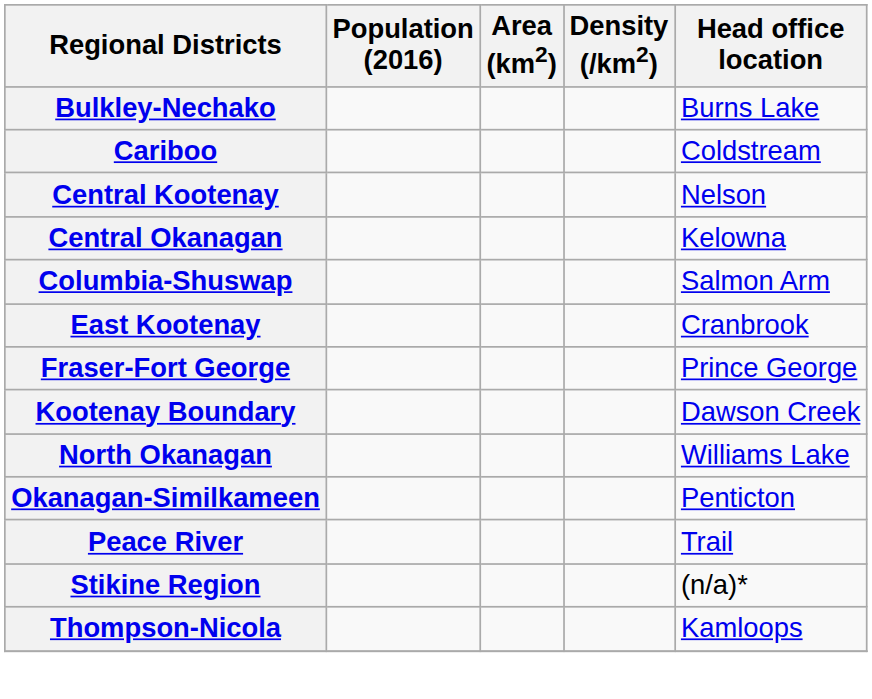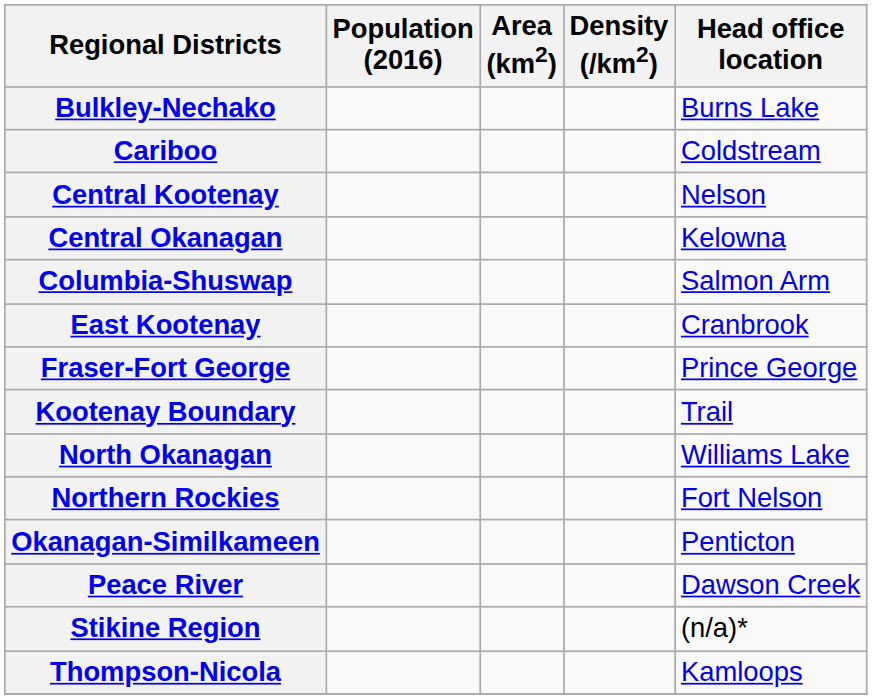 <table class="wikitable sortable">
 <tr>
 <th>Regional Districts</th>
 <th>Population<br>(2016)</th>
 <th>Area<br>(km<sup>2</sup>)</th>
 <th>Density<br>(/km<sup>2</sup>)<br></th>
 <th>Head office<br>location</th>
 </tr>
 <tr>
 <th><a href='#'>Bulkley-Nechako</a></th>
 <td></td>
 <td></td>
 <td></td>
 <td><a href='#'>Burns Lake</a></td>
 </tr>
 <tr>
 <th><a href='#'>Cariboo</a></th>
 <td></td>
 <td></td>
 <td></td>
 <td><a href='#'>Coldstream</a></td>
 </tr>
 <tr>
 <th><a href='#'>Central Kootenay</a></th>
 <td></td>
 <td></td>
 <td></td>
 <td><a href='#'>Nelson</a></td>
 </tr>
 <tr>
 <th><a href='#'>Central Okanagan</a></th>
 <td></td>
 <td></td>
 <td></td>
 <td><a href='#'>Kelowna</a></td>
 </tr>
 <tr>
 <th><a href='#'>Columbia-Shuswap</a></th>
 <td></td>
 <td></td>
 <td></td>
 <td><a href='#'>Salmon Arm</a></td>
 </tr>
 <tr>
 <th><a href='#'>East Kootenay</a></th>
 <td></td>
 <td></td>
 <td></td>
 <td><a href='#'>Cranbrook</a></td>
 </tr>
 <tr>
 <th><a href='#'>Fraser-Fort George</a></th>
 <td></td>
 <td></td>
 <td></td>
 <td><a href='#'>Prince George</a></td>
 </tr>
 <tr>
 <th><a href='#'>Kootenay Boundary</a></th>
 <td></td>
 <td></td>
 <td></td>
-<td><a href='#'>Dawson Creek</a></td>
+<td><a href='#'>Trail</a></td>
 </tr>
 <tr>
 <th><a href='#'>North Okanagan</a></th>
 <td></td>
 <td></td>
 <td></td>
 <td><a href='#'>Williams Lake</a></td>
+</tr>
+<tr>
+<th><a href='#'>Northern Rockies</a></th>
+<td></td>
+<td></td>
+<td></td>
+<td><a href='#'>Fort Nelson</a></td>
 </tr>
 <tr>
 <th><a href='#'>Okanagan-Similkameen</a></th>
 <td></td>
 <td></td>
 <td></td>
 <td><a href='#'>Penticton</a></td>
 </tr>
 <tr>
 <th><a href='#'>Peace River</a></th>
 <td></td>
 <td></td>
 <td></td>
-<td><a href='#'>Trail</a></td>
+<td><a href='#'>Dawson Creek</a></td>
 </tr>
 <tr>
 <th><a href='#'>Stikine Region</a></th>
 <td></td>
 <td></td>
 <td></td>
 <td>(n/a)*</td>
 </tr>
 <tr>
 <th><a href='#'>Thompson-Nicola</a></th>
 <td></td>
 <td></td>
 <td></td>
 <td><a href='#'>Kamloops</a></td>
 </tr>
 <tr>
 </tr>
 </table>
